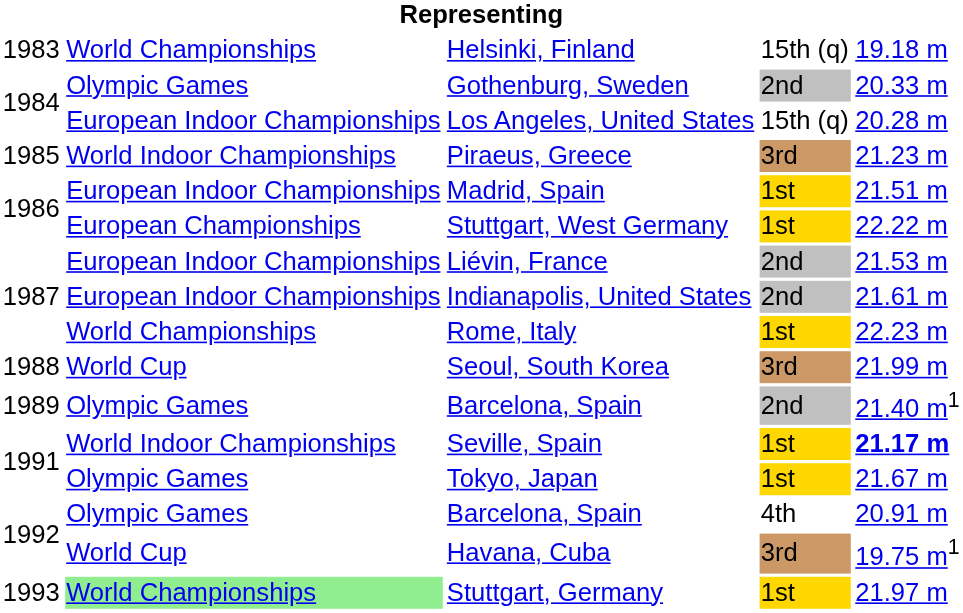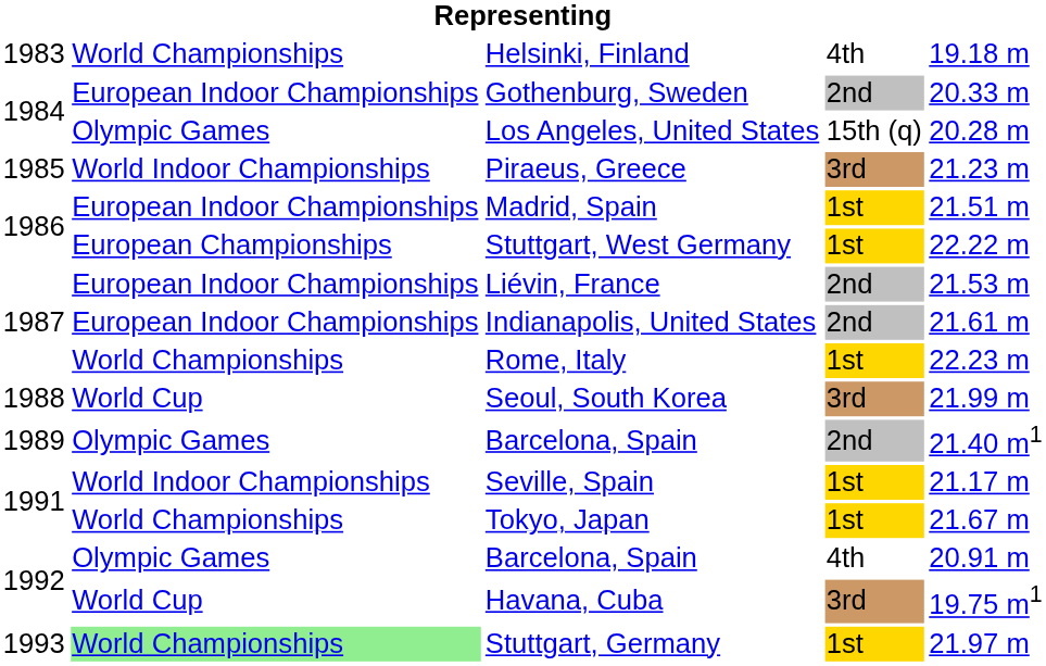 <table>
 <tr>
 <th colspan="5">Representing </th>
 </tr>
 <tr>
 <td>1983</td>
 <td><a href='#'>World Championships</a></td>
 <td><a href='#'>Helsinki, Finland</a></td>
-<td>15th (q)</td>
+<td>4th</td>
 <td><a href='#'>19.18 m</a></td>
 </tr>
 <tr>
 <td rowspan=2>1984</td>
-<td><a href='#'>Olympic Games</a></td>
+<td><a href='#'>European Indoor Championships</a></td>
 <td><a href='#'>Gothenburg, Sweden</a></td>
 <td bgcolor=silver>2nd</td>
 <td><a href='#'>20.33 m</a></td>
 </tr>
 <tr>
-<td><a href='#'>European Indoor Championships</a></td>
+<td><a href='#'>Olympic Games</a></td>
 <td><a href='#'>Los Angeles, United States</a></td>
 <td>15th (q)</td>
 <td><a href='#'>20.28 m</a></td>
 </tr>
 <tr>
 <td>1985</td>
 <td><a href='#'>World Indoor Championships</a></td>
 <td><a href='#'>Piraeus, Greece</a></td>
 <td bgcolor=cc9966>3rd</td>
 <td><a href='#'>21.23 m</a></td>
 </tr>
 <tr>
 <td rowspan=2>1986</td>
 <td><a href='#'>European Indoor Championships</a></td>
 <td><a href='#'>Madrid, Spain</a></td>
 <td bgcolor=gold>1st</td>
 <td><a href='#'>21.51 m</a></td>
 </tr>
 <tr>
 <td><a href='#'>European Championships</a></td>
 <td><a href='#'>Stuttgart, West Germany</a></td>
 <td bgcolor=gold>1st</td>
 <td><a href='#'>22.22 m</a></td>
 </tr>
 <tr>
 <td rowspan=3>1987</td>
 <td><a href='#'>European Indoor Championships</a></td>
 <td><a href='#'>Liévin, France</a></td>
 <td bgcolor=silver>2nd</td>
 <td><a href='#'>21.53 m</a></td>
 </tr>
 <tr>
 <td><a href='#'>European Indoor Championships</a></td>
 <td><a href='#'>Indianapolis, United States</a></td>
 <td bgcolor=silver>2nd</td>
 <td><a href='#'>21.61 m</a></td>
 </tr>
 <tr>
 <td><a href='#'>World Championships</a></td>
 <td><a href='#'>Rome, Italy</a></td>
 <td bgcolor=gold>1st</td>
 <td><a href='#'>22.23 m</a></td>
 </tr>
 <tr>
 <td>1988</td>
 <td><a href='#'>World Cup</a></td>
 <td><a href='#'>Seoul, South Korea</a></td>
 <td bgcolor=cc9966>3rd</td>
 <td><a href='#'>21.99 m</a></td>
 </tr>
 <tr>
 <td>1989</td>
 <td><a href='#'>Olympic Games</a></td>
 <td><a href='#'>Barcelona, Spain</a></td>
 <td bgcolor=silver>2nd</td>
 <td><a href='#'>21.40 m</a><sup>1</sup></td>
 </tr>
 <tr>
 <td rowspan=2>1991</td>
 <td><a href='#'>World Indoor Championships</a></td>
 <td><a href='#'>Seville, Spain</a></td>
 <td bgcolor=gold>1st</td>
-<td><strong><a href='#'>21.17 m</a></strong></td>
+<td><a href='#'>21.17 m</a></td>
 </tr>
 <tr>
-<td><a href='#'>Olympic Games</a></td>
+<td><a href='#'>World Championships</a></td>
 <td><a href='#'>Tokyo, Japan</a></td>
 <td bgcolor=gold>1st</td>
 <td><a href='#'>21.67 m</a></td>
 </tr>
 <tr>
 <td rowspan=2>1992</td>
 <td><a href='#'>Olympic Games</a></td>
 <td><a href='#'>Barcelona, Spain</a></td>
 <td>4th</td>
 <td><a href='#'>20.91 m</a></td>
 </tr>
 <tr>
 <td><a href='#'>World Cup</a></td>
 <td><a href='#'>Havana, Cuba</a></td>
 <td bgcolor=cc9966>3rd</td>
 <td><a href='#'>19.75 m</a><sup>1</sup></td>
 </tr>
 <tr>
 <td>1993</td>
 <td style="background: lightgreen;"><a href='#'>World Championships</a></td>
 <td><a href='#'>Stuttgart, Germany</a></td>
 <td bgcolor=gold>1st</td>
 <td><a href='#'>21.97 m</a></td>
 </tr>
 </table>
